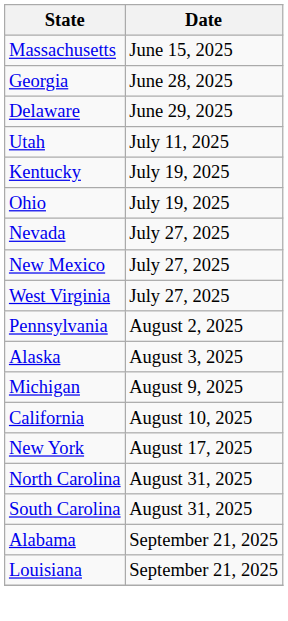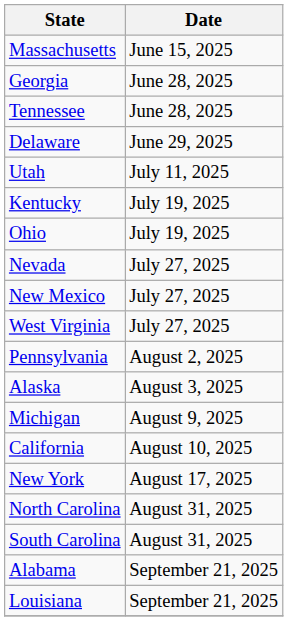 <table class="wikitable sortable" style="font-size: 95%;">
 <tr>
 <th>State</th>
 <th>Date</th>
 </tr>
 <tr>
 <td><a href='#'>Massachusetts</a></td>
 <td>June 15, 2025</td>
 </tr>
 <tr>
 <td><a href='#'>Georgia</a></td>
+<td>June 28, 2025</td>
+</tr>
+<tr>
+<td><a href='#'>Tennessee</a></td>
 <td>June 28, 2025</td>
 </tr>
 <tr>
 <td><a href='#'>Delaware</a></td>
 <td>June 29, 2025 </td>
 </tr>
 <tr>
 <td><a href='#'>Utah</a></td>
 <td>July 11, 2025 </td>
 </tr>
 <tr>
 <td><a href='#'>Kentucky</a></td>
 <td>July 19, 2025</td>
 </tr>
 <tr>
 <td><a href='#'>Ohio</a></td>
 <td>July 19, 2025</td>
 </tr>
 <tr>
 <td><a href='#'>Nevada</a></td>
 <td>July 27, 2025</td>
 </tr>
 <tr>
 <td><a href='#'>New Mexico</a></td>
 <td>July 27, 2025</td>
 </tr>
 <tr>
 <td><a href='#'>West Virginia</a></td>
 <td>July 27, 2025 </td>
 </tr>
 <tr>
 <td><a href='#'>Pennsylvania</a></td>
 <td>August 2, 2025</td>
 </tr>
 <tr>
 <td><a href='#'>Alaska</a></td>
 <td>August 3, 2025</td>
 </tr>
 <tr>
 <td><a href='#'>Michigan</a></td>
 <td>August 9, 2025</td>
 </tr>
 <tr>
 <td><a href='#'>California</a></td>
 <td>August 10, 2025</td>
 </tr>
 <tr>
 <td><a href='#'>New York</a></td>
 <td>August 17, 2025</td>
 </tr>
 <tr>
 <td><a href='#'>North Carolina</a></td>
 <td>August 31, 2025</td>
 </tr>
 <tr>
 <td><a href='#'>South Carolina</a></td>
 <td>August 31, 2025</td>
 </tr>
 <tr>
 <td><a href='#'>Alabama</a></td>
 <td>September 21, 2025</td>
 </tr>
 <tr>
 <td><a href='#'>Louisiana</a></td>
 <td>September 21, 2025</td>
 </tr>
 <tr>
 </tr>
 </table>
